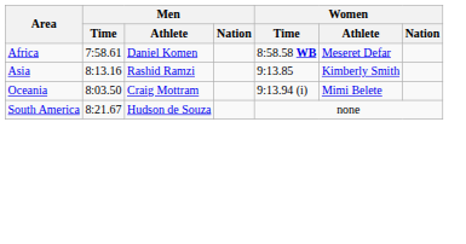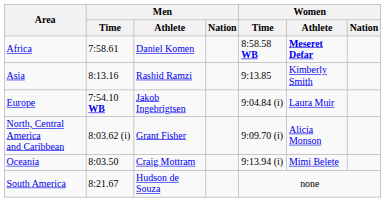 <table class="wikitable">
 <tr>
 <th rowspan="2">Area</th>
 <th colspan="3">Men</th>
 <th colspan="3">Women</th>
 </tr>
 <tr>
 <th>Time</th>
 <th>Athlete</th>
 <th>Nation</th>
 <th>Time</th>
 <th>Athlete</th>
 <th>Nation</th>
 </tr>
 <tr>
 <td><a href='#'>Africa</a> </td>
 <td>7:58.61</td>
 <td><a href='#'>Daniel Komen</a></td>
 <td></td>
 <td>8:58.58 <strong><a href='#'>WB</a></strong></td>
-<td><a href='#'>Meseret Defar</a></td>
+<td><strong><a href='#'>Meseret Defar</a></strong></td>
 <td></td>
 </tr>
 <tr>
 <td><a href='#'>Asia</a> </td>
 <td>8:13.16</td>
 <td><a href='#'>Rashid Ramzi</a></td>
 <td></td>
 <td>9:13.85</td>
 <td><a href='#'>Kimberly Smith</a></td>
+<td></td>
+</tr>
+<tr>
+<td><a href='#'>Europe</a> </td>
+<td>7:54.10 <strong><a href='#'>WB</a></strong></td>
+<td><a href='#'>Jakob Ingebrigtsen</a></td>
+<td></td>
+<td>9:04.84 (i)</td>
+<td><a href='#'>Laura Muir</a></td>
+<td></td>
+</tr>
+<tr>
+<td><a href='#'>North, Central America</a><br><a href='#'>and Caribbean</a> </td>
+<td>8:03.62 (i)</td>
+<td><a href='#'>Grant Fisher</a></td>
+<td></td>
+<td>9:09.70 (i)</td>
+<td><a href='#'>Alicia Monson</a></td>
 <td></td>
 </tr>
 <tr>
 <td><a href='#'>Oceania</a> </td>
 <td>8:03.50</td>
 <td><a href='#'>Craig Mottram</a></td>
 <td></td>
 <td>9:13.94 (i)</td>
 <td><a href='#'>Mimi Belete</a></td>
 <td></td>
 </tr>
 <tr>
 <td><a href='#'>South America</a> </td>
 <td>8:21.67</td>
 <td><a href='#'>Hudson de Souza</a></td>
 <td></td>
 <td colspan="3"align=center>none</td>
 </tr>
 </table>
